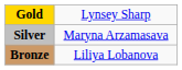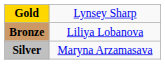 <table class="wikitable" style=" text-align:center; " width="35%">
 <tr>
 <td bgcolor="gold"><strong>Gold</strong></td>
 <td><a href='#'>Lynsey Sharp</a><br><small><em></em></small></td>
 </tr>
 <tr>
+<td bgcolor="CC9966"><strong>Bronze</strong></td>
+<td><a href='#'>Liliya Lobanova</a><br><small><em></em></small></td>
+</tr>
+<tr>
 <td bgcolor="silver"><strong>Silver</strong></td>
 <td><a href='#'>Maryna Arzamasava</a><br><small><em></em></small></td>
 </tr>
-<tr>
-<td bgcolor="CC9966"><strong>Bronze</strong></td>
-<td><a href='#'>Liliya Lobanova</a><br><small><em></em></small></td>
-</tr>
 </table>
